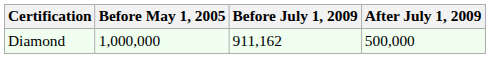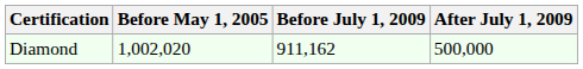 <table class=wikitable>
 <tr>
 <th>Certification</th>
 <th>Before May 1, 2005</th>
 <th>Before July 1, 2009</th>
 <th>After July 1, 2009</th>
 </tr>
 <tr bgcolor="#F0FFF0">
 <td>Diamond</td>
-<td>1,000,000</td>
+<td>1,002,020</td>
 <td>911,162</td>
 <td>500,000</td>
 </tr>
 </table>
